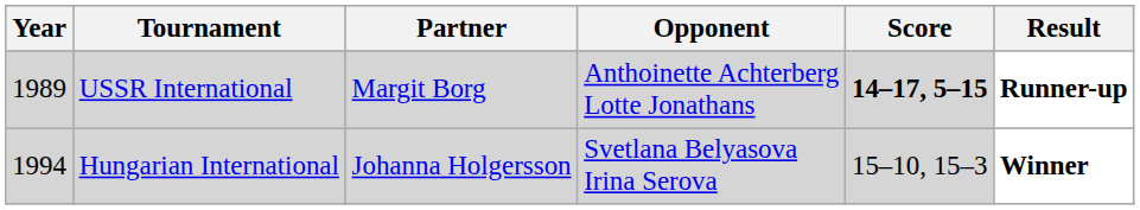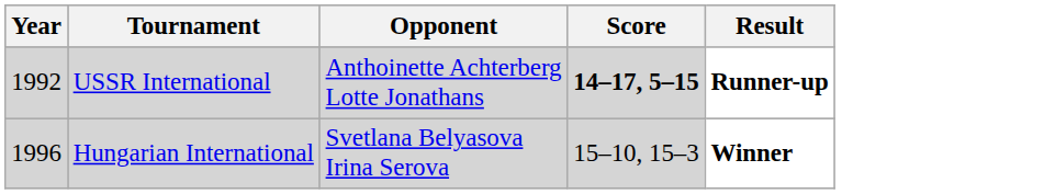 <table class="sortable wikitable" style="font-size: 90%">
 <tr>
 <th>Year</th>
 <th>Tournament</th>
-<th>Partner</th>
 <th>Opponent</th>
 <th>Score</th>
 <th>Result</th>
 </tr>
 <tr style="background:#D5D5D5">
-<td align="center">1989</td>
+<td align="center">1992</td>
 <td align="left"><a href='#'>USSR International</a></td>
-<td align="left"> <a href='#'>Margit Borg</a></td>
 <td align="left"> <a href='#'>Anthoinette Achterberg</a><br> <a href='#'>Lotte Jonathans</a></td>
 <td align="left"><strong>14–17, 5–15</strong></td>
 <td style="text-align:left; background:white"> <strong>Runner-up</strong></td>
 </tr>
 <tr style="background:#D5D5D5">
-<td align="center">1994</td>
+<td align="center">1996</td>
 <td align="left"><a href='#'>Hungarian International</a></td>
-<td align="left"> <a href='#'>Johanna Holgersson</a></td>
 <td align="left"> <a href='#'>Svetlana Belyasova</a><br> <a href='#'>Irina Serova</a></td>
 <td align="left">15–10, 15–3</td>
 <td style="text-align:left; background:white"> <strong>Winner</strong></td>
 </tr>
 </table>
